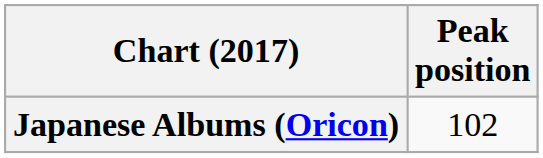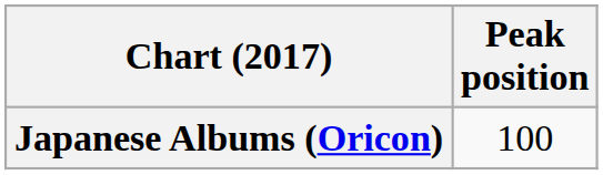 <table class="wikitable sortable plainrowheaders" style="text-align:center">
 <tr>
 <th scope="col">Chart (2017)</th>
 <th scope="col">Peak<br>position</th>
 </tr>
 <tr>
 <th scope="row">Japanese Albums (<a href='#'>Oricon</a>)</th>
-<td style="text-align:center;">102</td>
+<td style="text-align:center;">100</td>
 </tr>
 </table>
